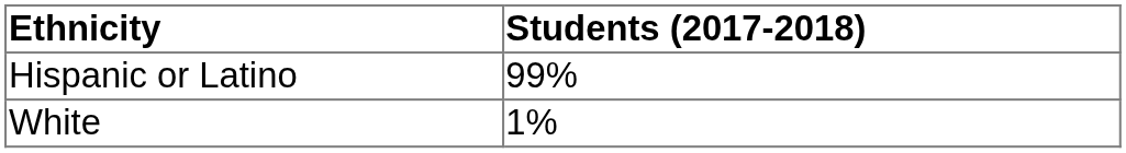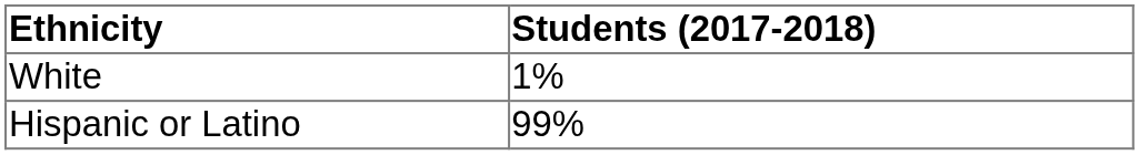 <table border = "1" style = "text-align: left; border-collapse: collapse; width:25%">
 <tr>
 <th>Ethnicity</th>
 <th>Students (2017-2018)</th>
 </tr>
 <tr>
+<td>White</td>
+<td>1%</td>
+</tr>
+<tr>
 <td>Hispanic or Latino</td>
 <td>99%</td>
 </tr>
-<tr>
-<td>White</td>
-<td>1%</td>
-</tr>
 </table>
